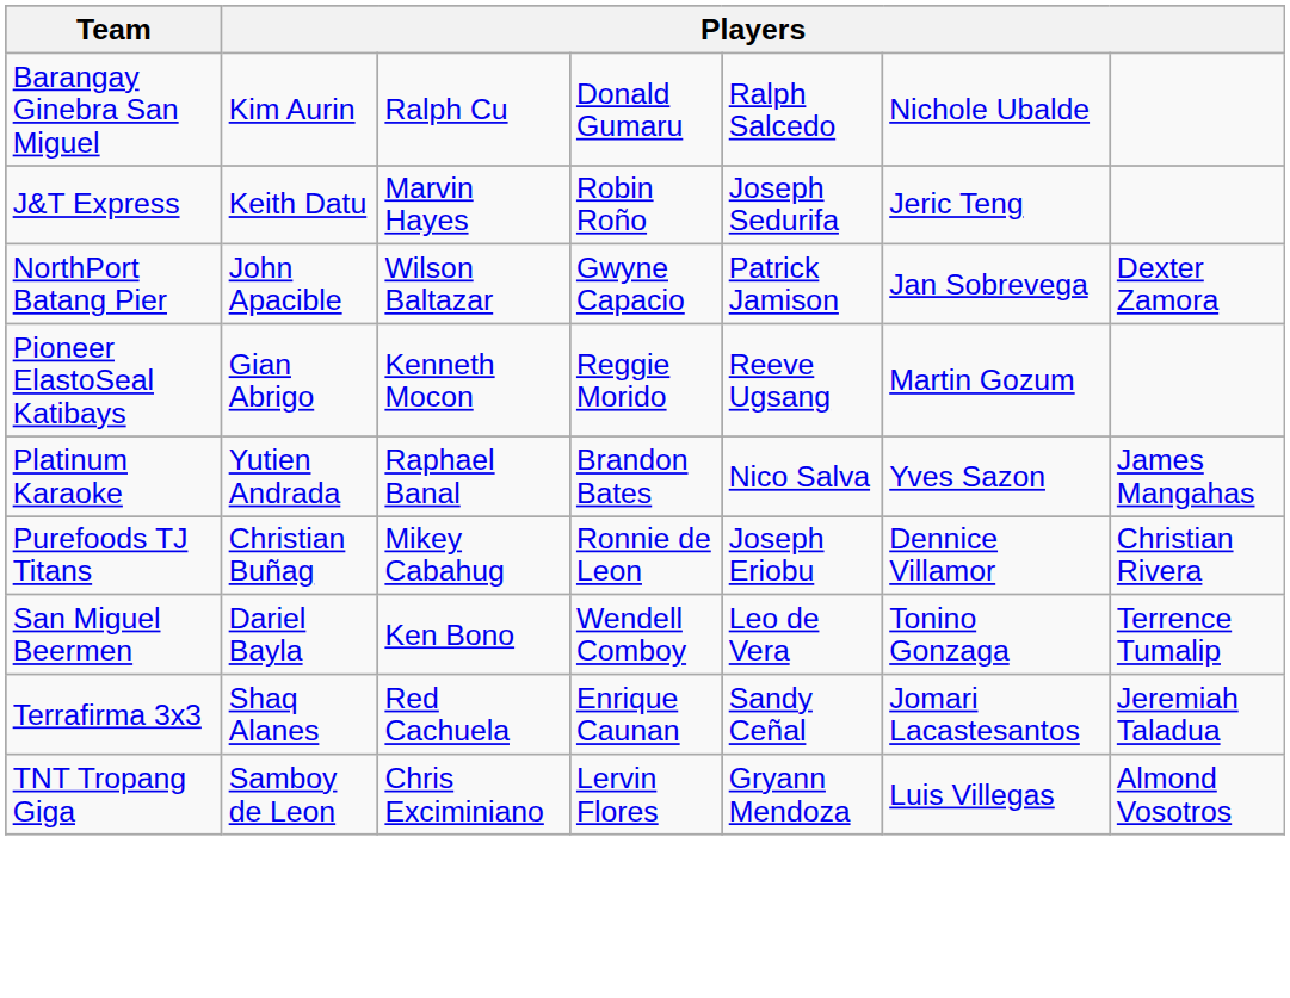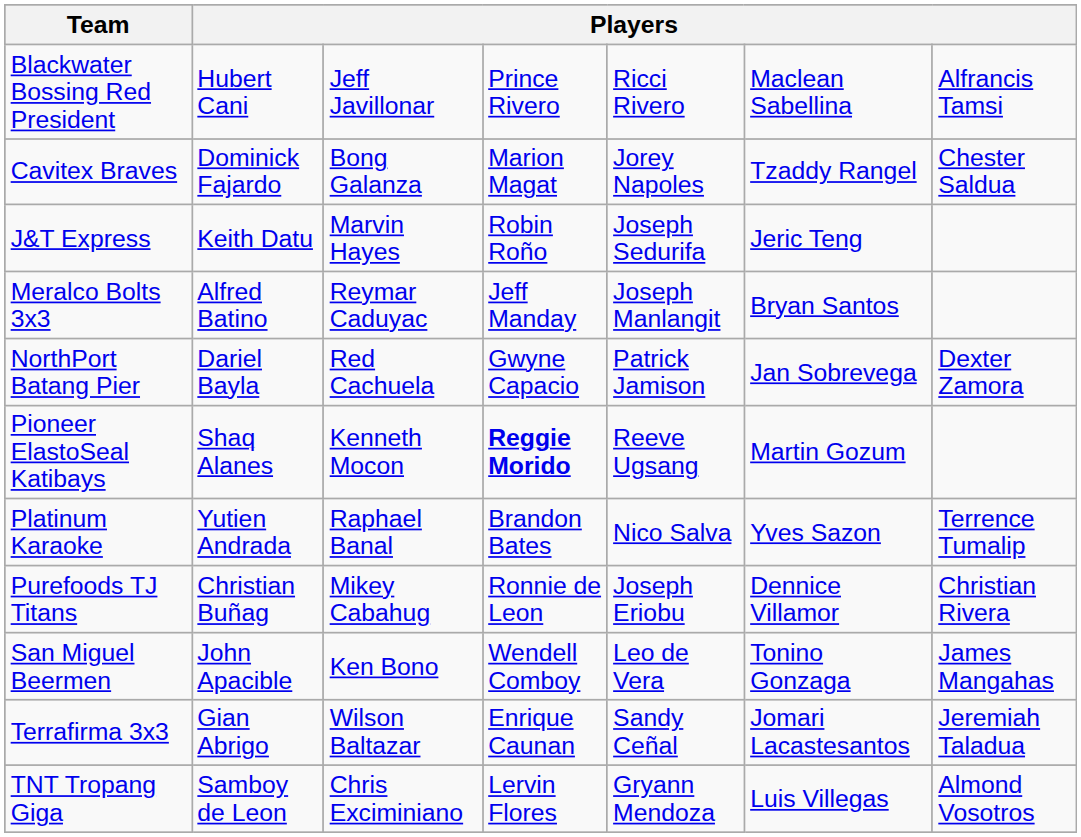 <table class="wikitable" style="font-size:90%; width:100%">
 <tr>
 <th>Team</th>
 <th colspan="6">Players</th>
 </tr>
 <tr>
-<td><a href='#'>Barangay Ginebra San Miguel</a></td>
-<td><a href='#'>Kim Aurin</a></td>
-<td><a href='#'>Ralph Cu</a></td>
-<td><a href='#'>Donald Gumaru</a></td>
-<td><a href='#'>Ralph Salcedo</a></td>
-<td><a href='#'>Nichole Ubalde</a></td>
-<td></td>
+<td><a href='#'>Blackwater Bossing Red President</a></td>
+<td><a href='#'>Hubert Cani</a></td>
+<td><a href='#'>Jeff Javillonar</a></td>
+<td><a href='#'>Prince Rivero</a></td>
+<td><a href='#'>Ricci Rivero</a></td>
+<td><a href='#'>Maclean Sabellina</a></td>
+<td><a href='#'>Alfrancis Tamsi</a></td>
+</tr>
+<tr>
+<td><a href='#'>Cavitex Braves</a></td>
+<td><a href='#'>Dominick Fajardo</a></td>
+<td><a href='#'>Bong Galanza</a></td>
+<td><a href='#'>Marion Magat</a></td>
+<td><a href='#'>Jorey Napoles</a></td>
+<td><a href='#'>Tzaddy Rangel</a></td>
+<td><a href='#'>Chester Saldua</a></td>
 </tr>
 <tr>
 <td><a href='#'>J&T Express</a></td>
 <td><a href='#'>Keith Datu</a></td>
 <td><a href='#'>Marvin Hayes</a></td>
 <td><a href='#'>Robin Roño</a></td>
 <td><a href='#'>Joseph Sedurifa</a></td>
 <td><a href='#'>Jeric Teng</a></td>
 <td></td>
 </tr>
 <tr>
+<td><a href='#'>Meralco Bolts 3x3</a></td>
+<td><a href='#'>Alfred Batino</a></td>
+<td><a href='#'>Reymar Caduyac</a></td>
+<td><a href='#'>Jeff Manday</a></td>
+<td><a href='#'>Joseph Manlangit</a></td>
+<td><a href='#'>Bryan Santos</a></td>
+<td></td>
+</tr>
+<tr>
 <td><a href='#'>NorthPort Batang Pier</a></td>
-<td><a href='#'>John Apacible</a></td>
-<td><a href='#'>Wilson Baltazar</a></td>
+<td><a href='#'>Dariel Bayla</a></td>
+<td><a href='#'>Red Cachuela</a></td>
 <td><a href='#'>Gwyne Capacio</a></td>
 <td><a href='#'>Patrick Jamison</a></td>
 <td><a href='#'>Jan Sobrevega</a></td>
 <td><a href='#'>Dexter Zamora</a></td>
 </tr>
 <tr>
 <td><a href='#'>Pioneer ElastoSeal Katibays</a></td>
-<td><a href='#'>Gian Abrigo</a></td>
+<td><a href='#'>Shaq Alanes</a></td>
 <td><a href='#'>Kenneth Mocon</a></td>
-<td><a href='#'>Reggie Morido</a></td>
+<td><strong><a href='#'>Reggie Morido</a></strong></td>
 <td><a href='#'>Reeve Ugsang</a></td>
 <td><a href='#'>Martin Gozum</a></td>
 <td></td>
 </tr>
 <tr>
 <td><a href='#'>Platinum Karaoke</a></td>
 <td><a href='#'>Yutien Andrada</a></td>
 <td><a href='#'>Raphael Banal</a></td>
 <td><a href='#'>Brandon Bates</a></td>
 <td><a href='#'>Nico Salva</a></td>
 <td><a href='#'>Yves Sazon</a></td>
-<td><a href='#'>James Mangahas</a></td>
+<td><a href='#'>Terrence Tumalip</a></td>
 </tr>
 <tr>
 <td><a href='#'>Purefoods TJ Titans</a></td>
 <td><a href='#'>Christian Buñag</a></td>
 <td><a href='#'>Mikey Cabahug</a></td>
 <td><a href='#'>Ronnie de Leon</a></td>
 <td><a href='#'>Joseph Eriobu</a></td>
 <td><a href='#'>Dennice Villamor</a></td>
 <td><a href='#'>Christian Rivera</a></td>
 </tr>
 <tr>
 <td><a href='#'>San Miguel Beermen</a></td>
-<td><a href='#'>Dariel Bayla</a></td>
+<td><a href='#'>John Apacible</a></td>
 <td><a href='#'>Ken Bono</a></td>
 <td><a href='#'>Wendell Comboy</a></td>
 <td><a href='#'>Leo de Vera</a></td>
 <td><a href='#'>Tonino Gonzaga</a></td>
-<td><a href='#'>Terrence Tumalip</a></td>
+<td><a href='#'>James Mangahas</a></td>
 </tr>
 <tr>
 <td><a href='#'>Terrafirma 3x3</a></td>
-<td><a href='#'>Shaq Alanes</a></td>
-<td><a href='#'>Red Cachuela</a></td>
+<td><a href='#'>Gian Abrigo</a></td>
+<td><a href='#'>Wilson Baltazar</a></td>
 <td><a href='#'>Enrique Caunan</a></td>
 <td><a href='#'>Sandy Ceñal</a></td>
 <td><a href='#'>Jomari Lacastesantos</a></td>
 <td><a href='#'>Jeremiah Taladua</a></td>
 </tr>
 <tr>
 <td><a href='#'>TNT Tropang Giga</a></td>
 <td><a href='#'>Samboy de Leon</a></td>
 <td><a href='#'>Chris Exciminiano</a></td>
 <td><a href='#'>Lervin Flores</a></td>
 <td><a href='#'>Gryann Mendoza</a></td>
 <td><a href='#'>Luis Villegas</a></td>
 <td><a href='#'>Almond Vosotros</a></td>
 </tr>
 </table>
